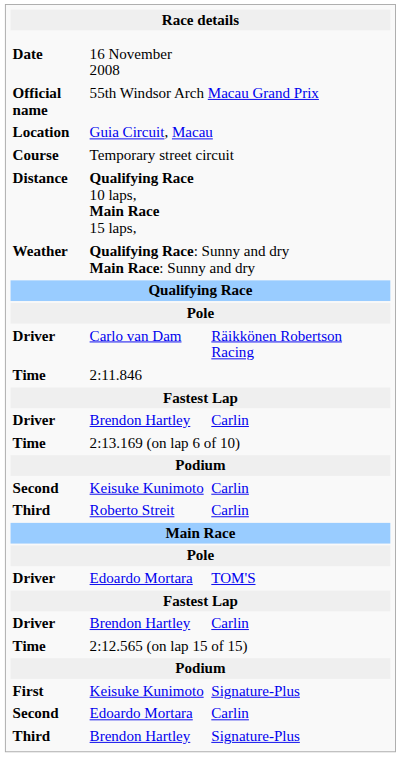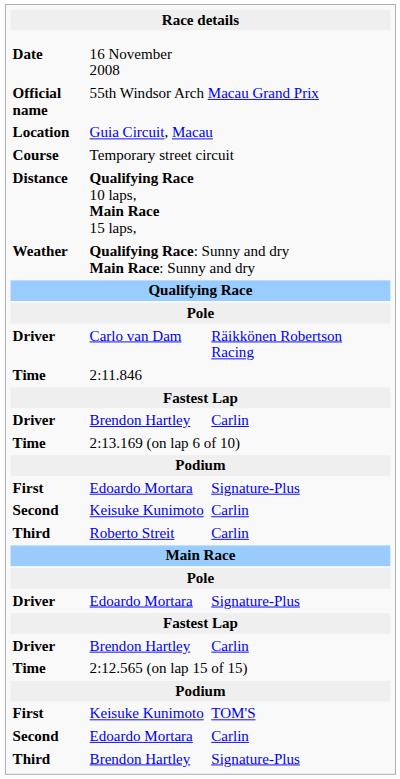 <table class="infobox" align="right" cellpadding="2" style="float:right; width: 26em; ">
 <tr>
 <th colspan="3" style="background:#efefef;">Race details</th>
 </tr>
 <tr>
 <td colspan="3" style="text-align:center;"></td>
 </tr>
 <tr>
 <td colspan="3" style="text-align:center;"></td>
 </tr>
 <tr>
 <td style="width: 20%;"><strong>Date</strong></td>
 <td>16 November 2008</td>
 </tr>
 <tr>
 <td><strong>Official name</strong></td>
 <td colspan=2>55th Windsor Arch <a href='#'>Macau Grand Prix</a></td>
 </tr>
 <tr>
 <td><strong>Location</strong></td>
 <td colspan=2><a href='#'>Guia Circuit</a>, <a href='#'>Macau</a></td>
 </tr>
 <tr>
 <td><strong>Course</strong></td>
 <td colspan=2>Temporary street circuit<br></td>
 </tr>
 <tr>
 <td><strong>Distance</strong></td>
 <td colspan=2><strong>Qualifying Race</strong><br>10 laps, <br><strong>Main Race</strong><br>15 laps, </td>
 </tr>
 <tr>
 <td><strong>Weather</strong></td>
 <td colspan=2><strong>Qualifying Race</strong>: Sunny and dry<br><strong>Main Race</strong>: Sunny and dry</td>
 </tr>
 <tr>
 <td colspan="3" style="text-align:center; background-color:#99ccff"><strong>Qualifying Race</strong></td>
 </tr>
 <tr>
 <th colspan="3" style="background:#efefef;">Pole</th>
 </tr>
 <tr>
 <td><strong>Driver</strong></td>
 <td> <a href='#'>Carlo van Dam</a></td>
 <td><a href='#'>Räikkönen Robertson Racing</a></td>
 </tr>
 <tr>
 <td><strong>Time</strong></td>
 <td colspan=2>2:11.846</td>
 </tr>
 <tr>
 <th colspan="3" style="background:#efefef;">Fastest Lap</th>
 </tr>
 <tr>
 <td><strong>Driver</strong></td>
 <td> <a href='#'>Brendon Hartley</a></td>
 <td><a href='#'>Carlin</a></td>
 </tr>
 <tr>
 <td><strong>Time</strong></td>
 <td colspan=2>2:13.169 (on lap 6 of 10)</td>
 </tr>
 <tr>
 <th colspan="3" style="background:#efefef;">Podium</th>
 </tr>
 <tr>
+<td><strong>First</strong></td>
+<td> <a href='#'>Edoardo Mortara</a></td>
+<td><a href='#'>Signature-Plus</a></td>
+</tr>
+<tr>
 <td><strong>Second</strong></td>
 <td> <a href='#'>Keisuke Kunimoto</a></td>
 <td><a href='#'>Carlin</a></td>
 </tr>
 <tr>
 <td><strong>Third</strong></td>
 <td> <a href='#'>Roberto Streit</a></td>
 <td><a href='#'>Carlin</a></td>
 </tr>
 <tr>
 <td colspan="3" style="text-align:center; background-color:#99ccff"><strong>Main Race</strong></td>
 </tr>
 <tr>
 <th colspan="3" style="background:#efefef;">Pole</th>
 </tr>
 <tr>
 <td><strong>Driver</strong></td>
 <td> <a href='#'>Edoardo Mortara</a></td>
-<td><a href='#'>TOM'S</a></td>
+<td><a href='#'>Signature-Plus</a></td>
 </tr>
 <tr>
 <th colspan="3" style="background:#efefef;">Fastest Lap</th>
 </tr>
 <tr>
 <td><strong>Driver</strong></td>
 <td> <a href='#'>Brendon Hartley</a></td>
 <td><a href='#'>Carlin</a></td>
 </tr>
 <tr>
 <td><strong>Time</strong></td>
 <td colspan=2>2:12.565 (on lap 15 of 15)</td>
 </tr>
 <tr>
 <th colspan="3" style="background:#efefef;">Podium</th>
 </tr>
 <tr>
 <td><strong>First</strong></td>
 <td> <a href='#'>Keisuke Kunimoto</a></td>
-<td><a href='#'>Signature-Plus</a></td>
+<td><a href='#'>TOM'S</a></td>
 </tr>
 <tr>
 <td><strong>Second</strong></td>
 <td> <a href='#'>Edoardo Mortara</a></td>
 <td><a href='#'>Carlin</a></td>
 </tr>
 <tr>
 <td><strong>Third</strong></td>
 <td> <a href='#'>Brendon Hartley</a></td>
 <td><a href='#'>Signature-Plus</a></td>
 </tr>
 </table>
